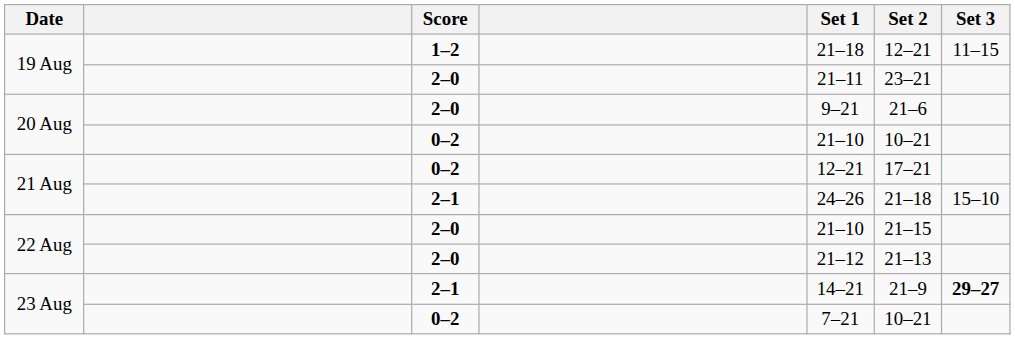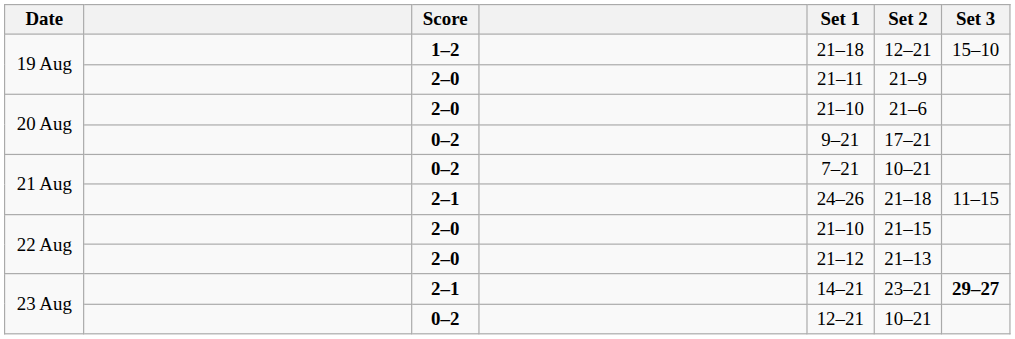 <table class="wikitable" style="text-align: center;">
 <tr>
 <th width="60">Date</th>
 <th align="right" width="270"></th>
 <th width="50">Score</th>
 <th align="left" width="270"></th>
 <th width="50">Set 1</th>
 <th width="50">Set 2</th>
 <th width="50">Set 3</th>
 </tr>
 <tr>
 <td rowspan=2>19 Aug</td>
 <td align=left></td>
 <td align=center><strong>1–2</strong></td>
 <td align=left><strong></strong></td>
 <td>21–18</td>
 <td>12–21</td>
-<td>11–15</td>
+<td>15–10</td>
 </tr>
 <tr>
 <td align=left><strong></strong></td>
 <td align=center><strong>2–0</strong></td>
 <td align=left></td>
 <td>21–11</td>
-<td>23–21</td>
+<td>21–9</td>
 <td></td>
 </tr>
 <tr>
 <td rowspan=2>20 Aug</td>
 <td align=left><strong></strong></td>
 <td align=center><strong>2–0</strong></td>
 <td align=left></td>
-<td>9–21</td>
+<td>21–10</td>
 <td>21–6</td>
 <td></td>
 </tr>
 <tr>
 <td align=left></td>
 <td align=center><strong>0–2</strong></td>
 <td align=left><strong></strong></td>
-<td>21–10</td>
-<td>10–21</td>
+<td>9–21</td>
+<td>17–21</td>
 <td></td>
 </tr>
 <tr>
 <td rowspan=2>21 Aug</td>
 <td align=left></td>
 <td align=center><strong>0–2</strong></td>
 <td align=left><strong></strong></td>
-<td>12–21</td>
-<td>17–21</td>
+<td>7–21</td>
+<td>10–21</td>
 <td></td>
 </tr>
 <tr>
 <td align=left><strong></strong></td>
 <td align=center><strong>2–1</strong></td>
 <td align=left></td>
 <td>24–26</td>
 <td>21–18</td>
-<td>15–10</td>
+<td>11–15</td>
 </tr>
 <tr>
 <td rowspan=2>22 Aug</td>
 <td align=left><strong></strong></td>
 <td align=center><strong>2–0</strong></td>
 <td align=left></td>
 <td>21–10</td>
 <td>21–15</td>
 <td></td>
 </tr>
 <tr>
 <td align=left><strong></strong></td>
 <td align=center><strong>2–0</strong></td>
 <td align=left></td>
 <td>21–12</td>
 <td>21–13</td>
 <td></td>
 </tr>
 <tr>
 <td rowspan=2>23 Aug</td>
 <td align=left><strong></strong></td>
 <td align=center><strong>2–1</strong></td>
 <td align=left></td>
 <td>14–21</td>
-<td>21–9</td>
+<td>23–21</td>
 <td><strong>29–27</strong></td>
 </tr>
 <tr>
 <td align=left></td>
 <td align=center><strong>0–2</strong></td>
 <td align=left><strong></strong></td>
-<td>7–21</td>
+<td>12–21</td>
 <td>10–21</td>
 <td></td>
 </tr>
 </table>
